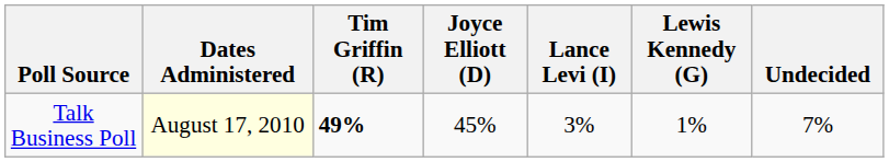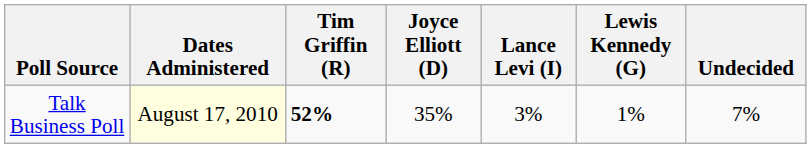 <table class="wikitable">
 <tr valign=bottom>
 <th style="width:135px;">Poll Source</th>
 <th style="width:140px;">Dates Administered</th>
 <th style="width:100px;">Tim<br>Griffin (R)</th>
 <th style="width:100px;">Joyce<br>Elliott (D)</th>
 <th style="width:100px;">Lance<br>Levi (I)</th>
 <th style="width:100px;">Lewis<br>Kennedy (G)</th>
 <th style="width:100px;">Undecided</th>
 </tr>
 <tr>
 <td align=center><a href='#'>Talk Business Poll </a></td>
 <td align=center style="background: lightyellow;">August 17, 2010</td>
-<td><strong>49%</strong></td>
-<td align=center>45%</td>
+<td><strong>52%</strong></td>
+<td align=center>35%</td>
 <td align=center>3%</td>
 <td align=center>1%</td>
 <td align=center>7%</td>
 </tr>
 </table>
